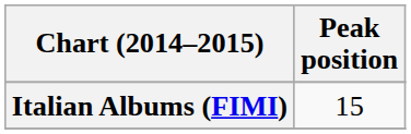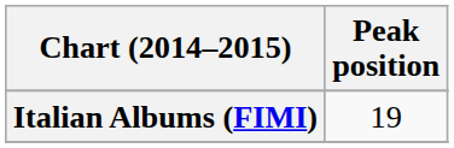 <table class="wikitable plainrowheaders sortable">
 <tr>
 <th>Chart (2014–2015)</th>
 <th>Peak<br>position</th>
 </tr>
 <tr>
 </tr>
 <tr>
 </tr>
 <tr>
 </tr>
 <tr>
 </tr>
 <tr>
 </tr>
 <tr>
 </tr>
 <tr>
 </tr>
 <tr>
 </tr>
 <tr>
 </tr>
 <tr>
 </tr>
 <tr>
 </tr>
 <tr>
 <th scope="row">Italian Albums (<a href='#'>FIMI</a>)</th>
-<td align="center">15</td>
+<td align="center">19</td>
 </tr>
 <tr>
 </tr>
 <tr>
 </tr>
 <tr>
 </tr>
 <tr>
 </tr>
 <tr>
 </tr>
 <tr>
 </tr>
 <tr>
 </tr>
 <tr>
 </tr>
 <tr>
 </tr>
 </table>
